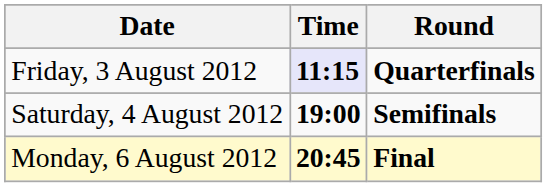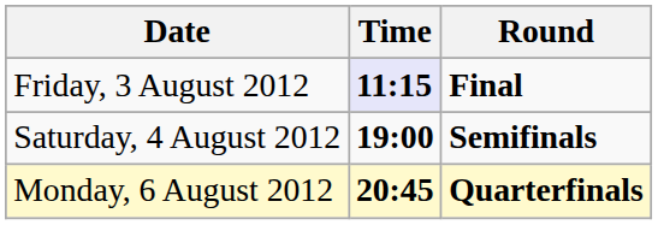 <table class="wikitable">
 <tr>
 <th>Date</th>
 <th>Time</th>
 <th>Round</th>
 </tr>
 <tr>
 <td>Friday, 3 August 2012</td>
 <td style="background: lavender;"><strong>11:15</strong></td>
-<td><strong>Quarterfinals</strong></td>
+<td><strong>Final</strong></td>
 </tr>
 <tr>
 <td>Saturday, 4 August 2012</td>
 <td><strong>19:00</strong></td>
 <td><strong>Semifinals</strong></td>
 </tr>
 <tr style=background:lemonchiffon>
 <td>Monday, 6 August 2012</td>
 <td><strong>20:45</strong></td>
-<td><strong>Final</strong></td>
+<td><strong>Quarterfinals</strong></td>
 </tr>
 </table>
